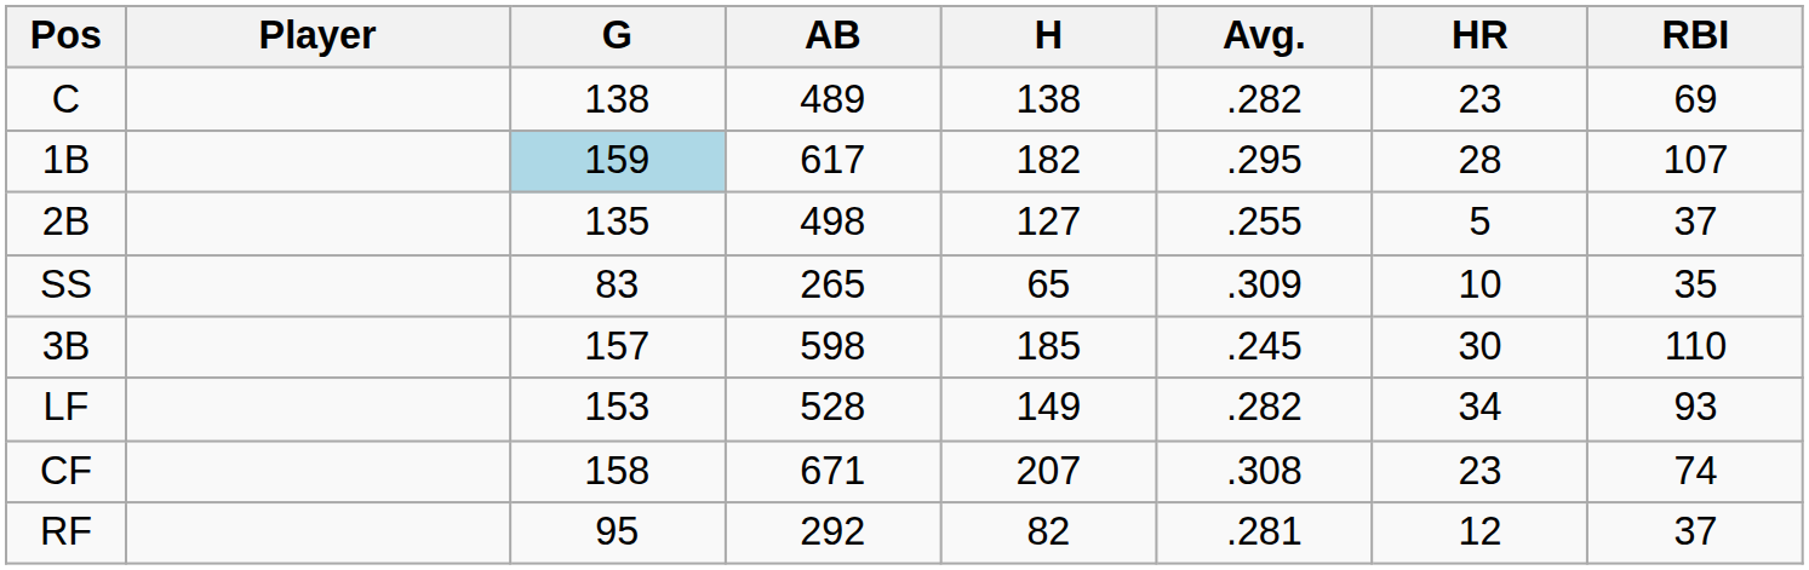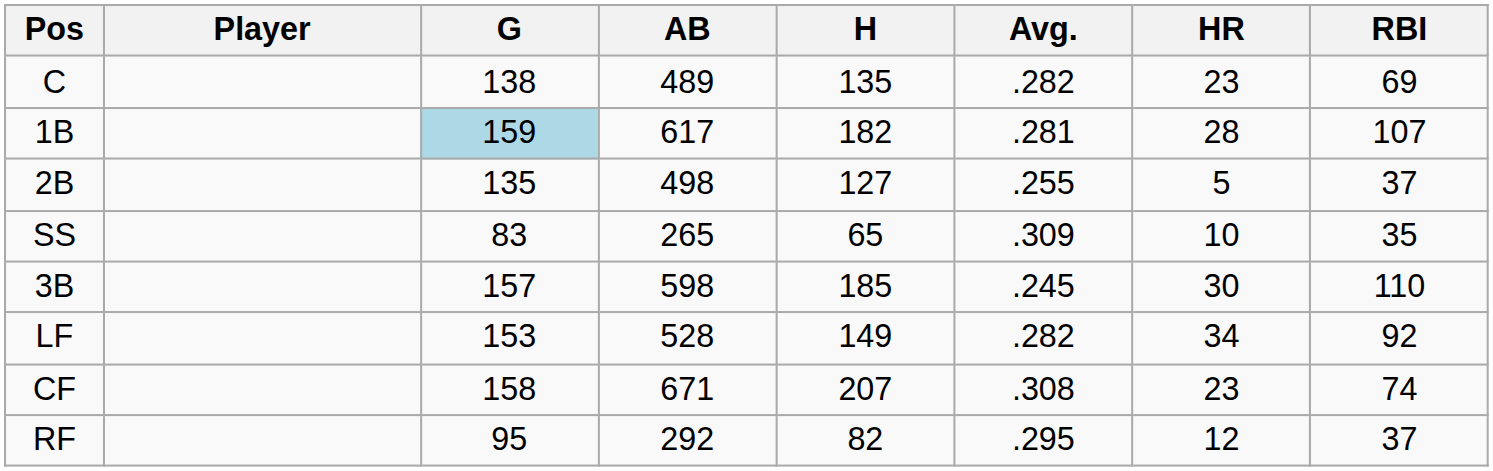 <table class="wikitable sortable">
 <tr>
 <th bgcolor="#DDDDFF" width="5%">Pos</th>
 <th bgcolor="#DDDDFF" width="16%">Player</th>
 <th bgcolor="#DDDDFF" width="9%">G</th>
 <th bgcolor="#DDDDFF" width="9%">AB</th>
 <th bgcolor="#DDDDFF" width="9%">H</th>
 <th bgcolor="#DDDDFF" width="9%">Avg.</th>
 <th bgcolor="#DDDDFF" width="9%">HR</th>
 <th bgcolor="#DDDDFF" width="9%">RBI</th>
 </tr>
 <tr align="center">
 <td>C</td>
 <td></td>
 <td>138</td>
 <td>489</td>
-<td>138</td>
+<td>135</td>
 <td>.282</td>
 <td>23</td>
 <td>69</td>
 </tr>
 <tr align="center">
 <td>1B</td>
 <td></td>
 <td style="background: lightblue;">159</td>
 <td>617</td>
 <td>182</td>
-<td>.295</td>
+<td>.281</td>
 <td>28</td>
 <td>107</td>
 </tr>
 <tr align="center">
 <td>2B</td>
 <td></td>
 <td>135</td>
 <td>498</td>
 <td>127</td>
 <td>.255</td>
 <td>5</td>
 <td>37</td>
 </tr>
 <tr align="center">
 <td>SS</td>
 <td></td>
 <td>83</td>
 <td>265</td>
 <td>65</td>
 <td>.309</td>
 <td>10</td>
 <td>35</td>
 </tr>
 <tr align="center">
 <td>3B</td>
 <td></td>
 <td>157</td>
 <td>598</td>
 <td>185</td>
 <td>.245</td>
 <td>30</td>
 <td>110</td>
 </tr>
 <tr align="center">
 <td>LF</td>
 <td></td>
 <td>153</td>
 <td>528</td>
 <td>149</td>
 <td>.282</td>
 <td>34</td>
-<td>93</td>
+<td>92</td>
 </tr>
 <tr align="center">
 <td>CF</td>
 <td></td>
 <td>158</td>
 <td>671</td>
 <td>207</td>
 <td>.308</td>
 <td>23</td>
 <td>74</td>
 </tr>
 <tr align="center">
 <td>RF</td>
 <td></td>
 <td>95</td>
 <td>292</td>
 <td>82</td>
-<td>.281</td>
+<td>.295</td>
 <td>12</td>
 <td>37</td>
 </tr>
 </table>
